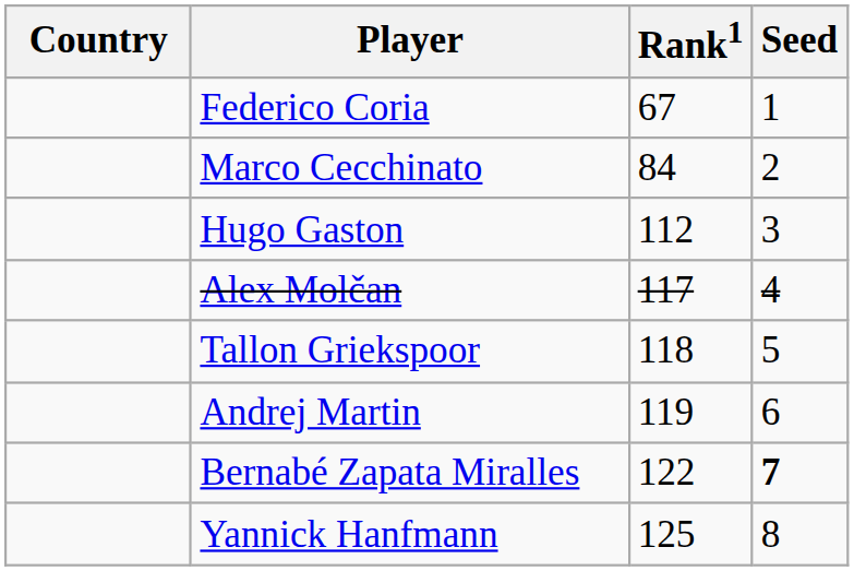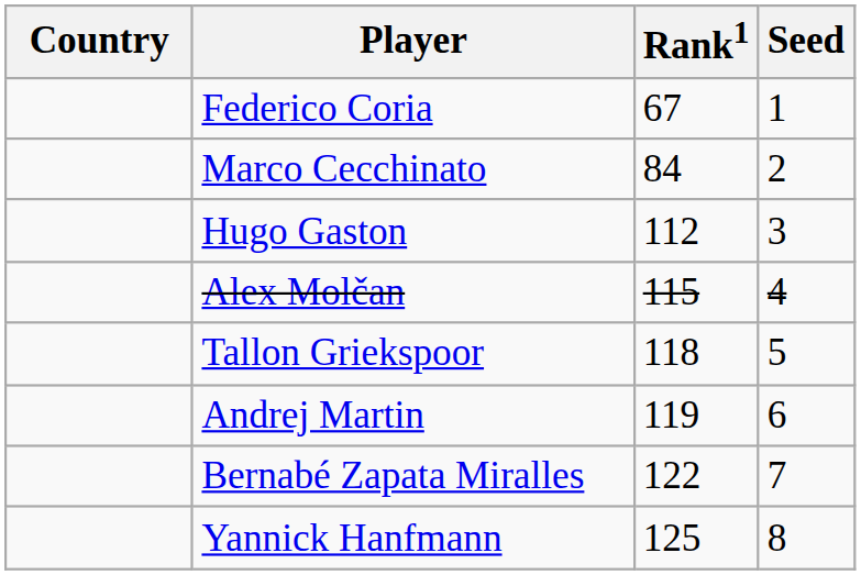 <table class="sortable wikitable">
 <tr>
 <th width="70">Country</th>
 <th width="175">Player</th>
 <th>Rank<sup>1</sup></th>
 <th>Seed</th>
 </tr>
 <tr>
 <td></td>
 <td><a href='#'>Federico Coria</a></td>
 <td>67</td>
 <td>1</td>
 </tr>
 <tr>
 <td></td>
 <td><a href='#'>Marco Cecchinato</a></td>
 <td>84</td>
 <td>2</td>
 </tr>
 <tr>
 <td></td>
 <td><a href='#'>Hugo Gaston</a></td>
 <td>112</td>
 <td>3</td>
 </tr>
 <tr>
 <td><s></s></td>
 <td><s><a href='#'>Alex Molčan</a></s></td>
-<td><s>117</s></td>
+<td><s>115</s></td>
 <td><s>4</s></td>
 </tr>
 <tr>
 <td></td>
 <td><a href='#'>Tallon Griekspoor</a></td>
 <td>118</td>
 <td>5</td>
 </tr>
 <tr>
 <td></td>
 <td><a href='#'>Andrej Martin</a></td>
 <td>119</td>
 <td>6</td>
 </tr>
 <tr>
 <td></td>
 <td><a href='#'>Bernabé Zapata Miralles</a></td>
 <td>122</td>
-<td><strong>7</strong></td>
+<td>7</td>
 </tr>
 <tr>
 <td></td>
 <td><a href='#'>Yannick Hanfmann</a></td>
 <td>125</td>
 <td>8</td>
 </tr>
 </table>
